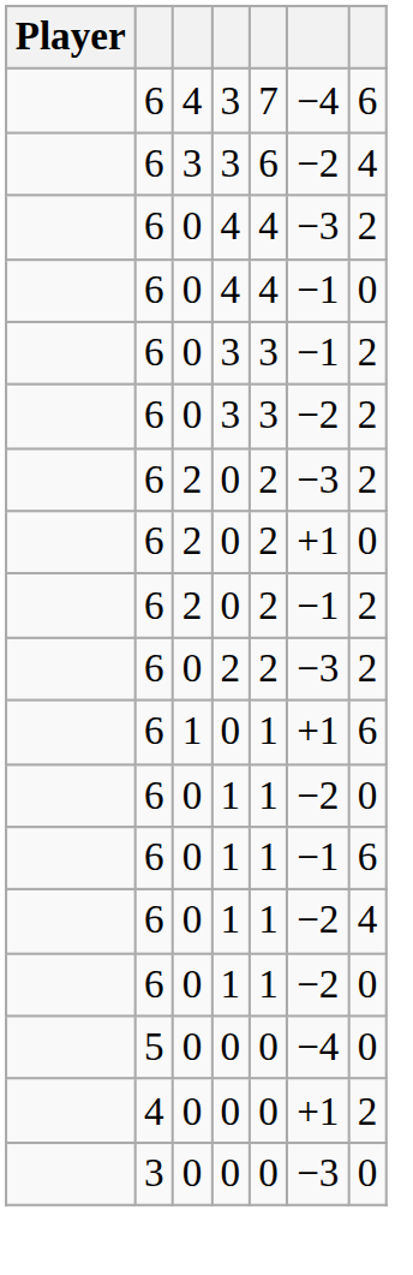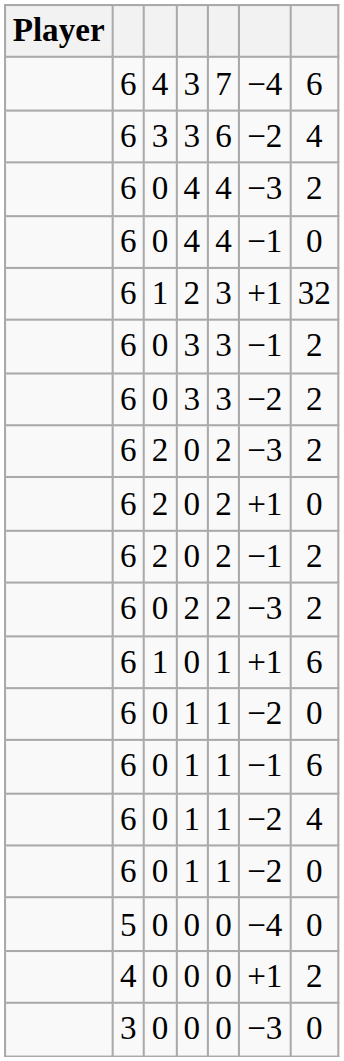 <table class="wikitable sortable" style="text-align:center;">
 <tr>
 <th>Player</th>
 <th></th>
 <th></th>
 <th></th>
 <th></th>
 <th data-sort-type="number"></th>
 <th></th>
 </tr>
 <tr>
 <td></td>
 <td>6</td>
 <td>4</td>
 <td>3</td>
 <td>7</td>
 <td>−4</td>
 <td>6</td>
 </tr>
 <tr>
 <td></td>
 <td>6</td>
 <td>3</td>
 <td>3</td>
 <td>6</td>
 <td>−2</td>
 <td>4</td>
 </tr>
 <tr>
 <td></td>
 <td>6</td>
 <td>0</td>
 <td>4</td>
 <td>4</td>
 <td>−3</td>
 <td>2</td>
 </tr>
 <tr>
 <td></td>
 <td>6</td>
 <td>0</td>
 <td>4</td>
 <td>4</td>
 <td>−1</td>
 <td>0</td>
+</tr>
+<tr>
+<td></td>
+<td>6</td>
+<td>1</td>
+<td>2</td>
+<td>3</td>
+<td>+1</td>
+<td>32</td>
 </tr>
 <tr>
 <td></td>
 <td>6</td>
 <td>0</td>
 <td>3</td>
 <td>3</td>
 <td>−1</td>
 <td>2</td>
 </tr>
 <tr>
 <td></td>
 <td>6</td>
 <td>0</td>
 <td>3</td>
 <td>3</td>
 <td>−2</td>
 <td>2</td>
 </tr>
 <tr>
 <td></td>
 <td>6</td>
 <td>2</td>
 <td>0</td>
 <td>2</td>
 <td>−3</td>
 <td>2</td>
 </tr>
 <tr>
 <td></td>
 <td>6</td>
 <td>2</td>
 <td>0</td>
 <td>2</td>
 <td>+1</td>
 <td>0</td>
 </tr>
 <tr>
 <td></td>
 <td>6</td>
 <td>2</td>
 <td>0</td>
 <td>2</td>
 <td>−1</td>
 <td>2</td>
 </tr>
 <tr>
 <td></td>
 <td>6</td>
 <td>0</td>
 <td>2</td>
 <td>2</td>
 <td>−3</td>
 <td>2</td>
 </tr>
 <tr>
 <td></td>
 <td>6</td>
 <td>1</td>
 <td>0</td>
 <td>1</td>
 <td>+1</td>
 <td>6</td>
 </tr>
 <tr>
 <td></td>
 <td>6</td>
 <td>0</td>
 <td>1</td>
 <td>1</td>
 <td>−2</td>
 <td>0</td>
 </tr>
 <tr>
 <td></td>
 <td>6</td>
 <td>0</td>
 <td>1</td>
 <td>1</td>
 <td>−1</td>
 <td>6</td>
 </tr>
 <tr>
 <td></td>
 <td>6</td>
 <td>0</td>
 <td>1</td>
 <td>1</td>
 <td>−2</td>
 <td>4</td>
 </tr>
 <tr>
 <td></td>
 <td>6</td>
 <td>0</td>
 <td>1</td>
 <td>1</td>
 <td>−2</td>
 <td>0</td>
 </tr>
 <tr>
 <td></td>
 <td>5</td>
 <td>0</td>
 <td>0</td>
 <td>0</td>
 <td>−4</td>
 <td>0</td>
 </tr>
 <tr>
 <td></td>
 <td>4</td>
 <td>0</td>
 <td>0</td>
 <td>0</td>
 <td>+1</td>
 <td>2</td>
 </tr>
 <tr>
 <td></td>
 <td>3</td>
 <td>0</td>
 <td>0</td>
 <td>0</td>
 <td>−3</td>
 <td>0</td>
 </tr>
 </table>
